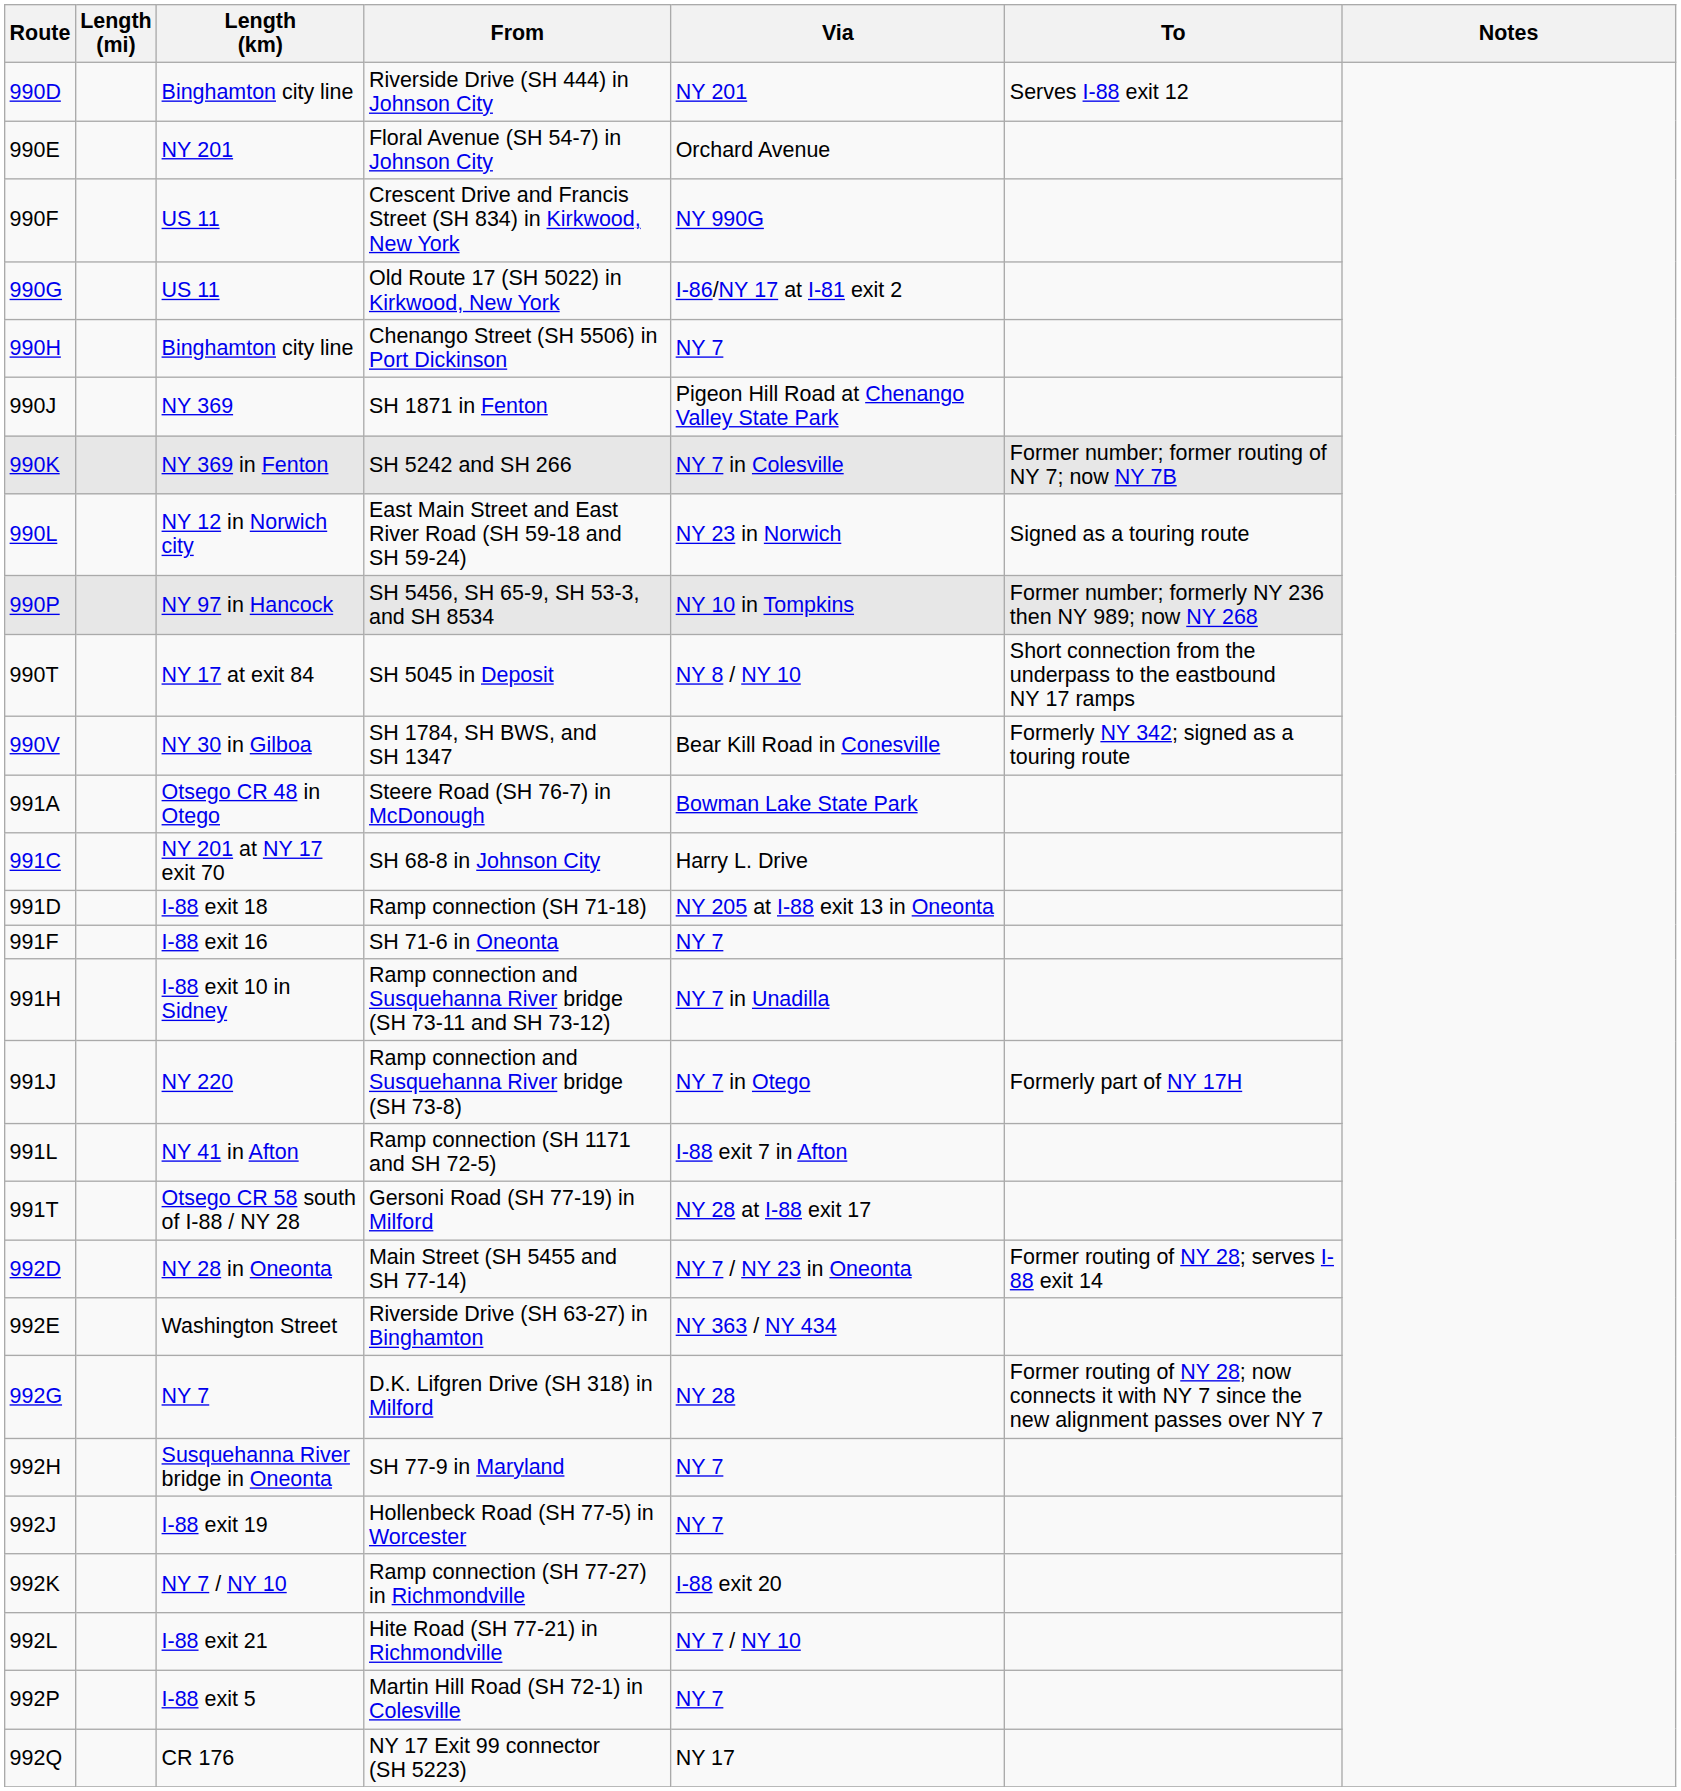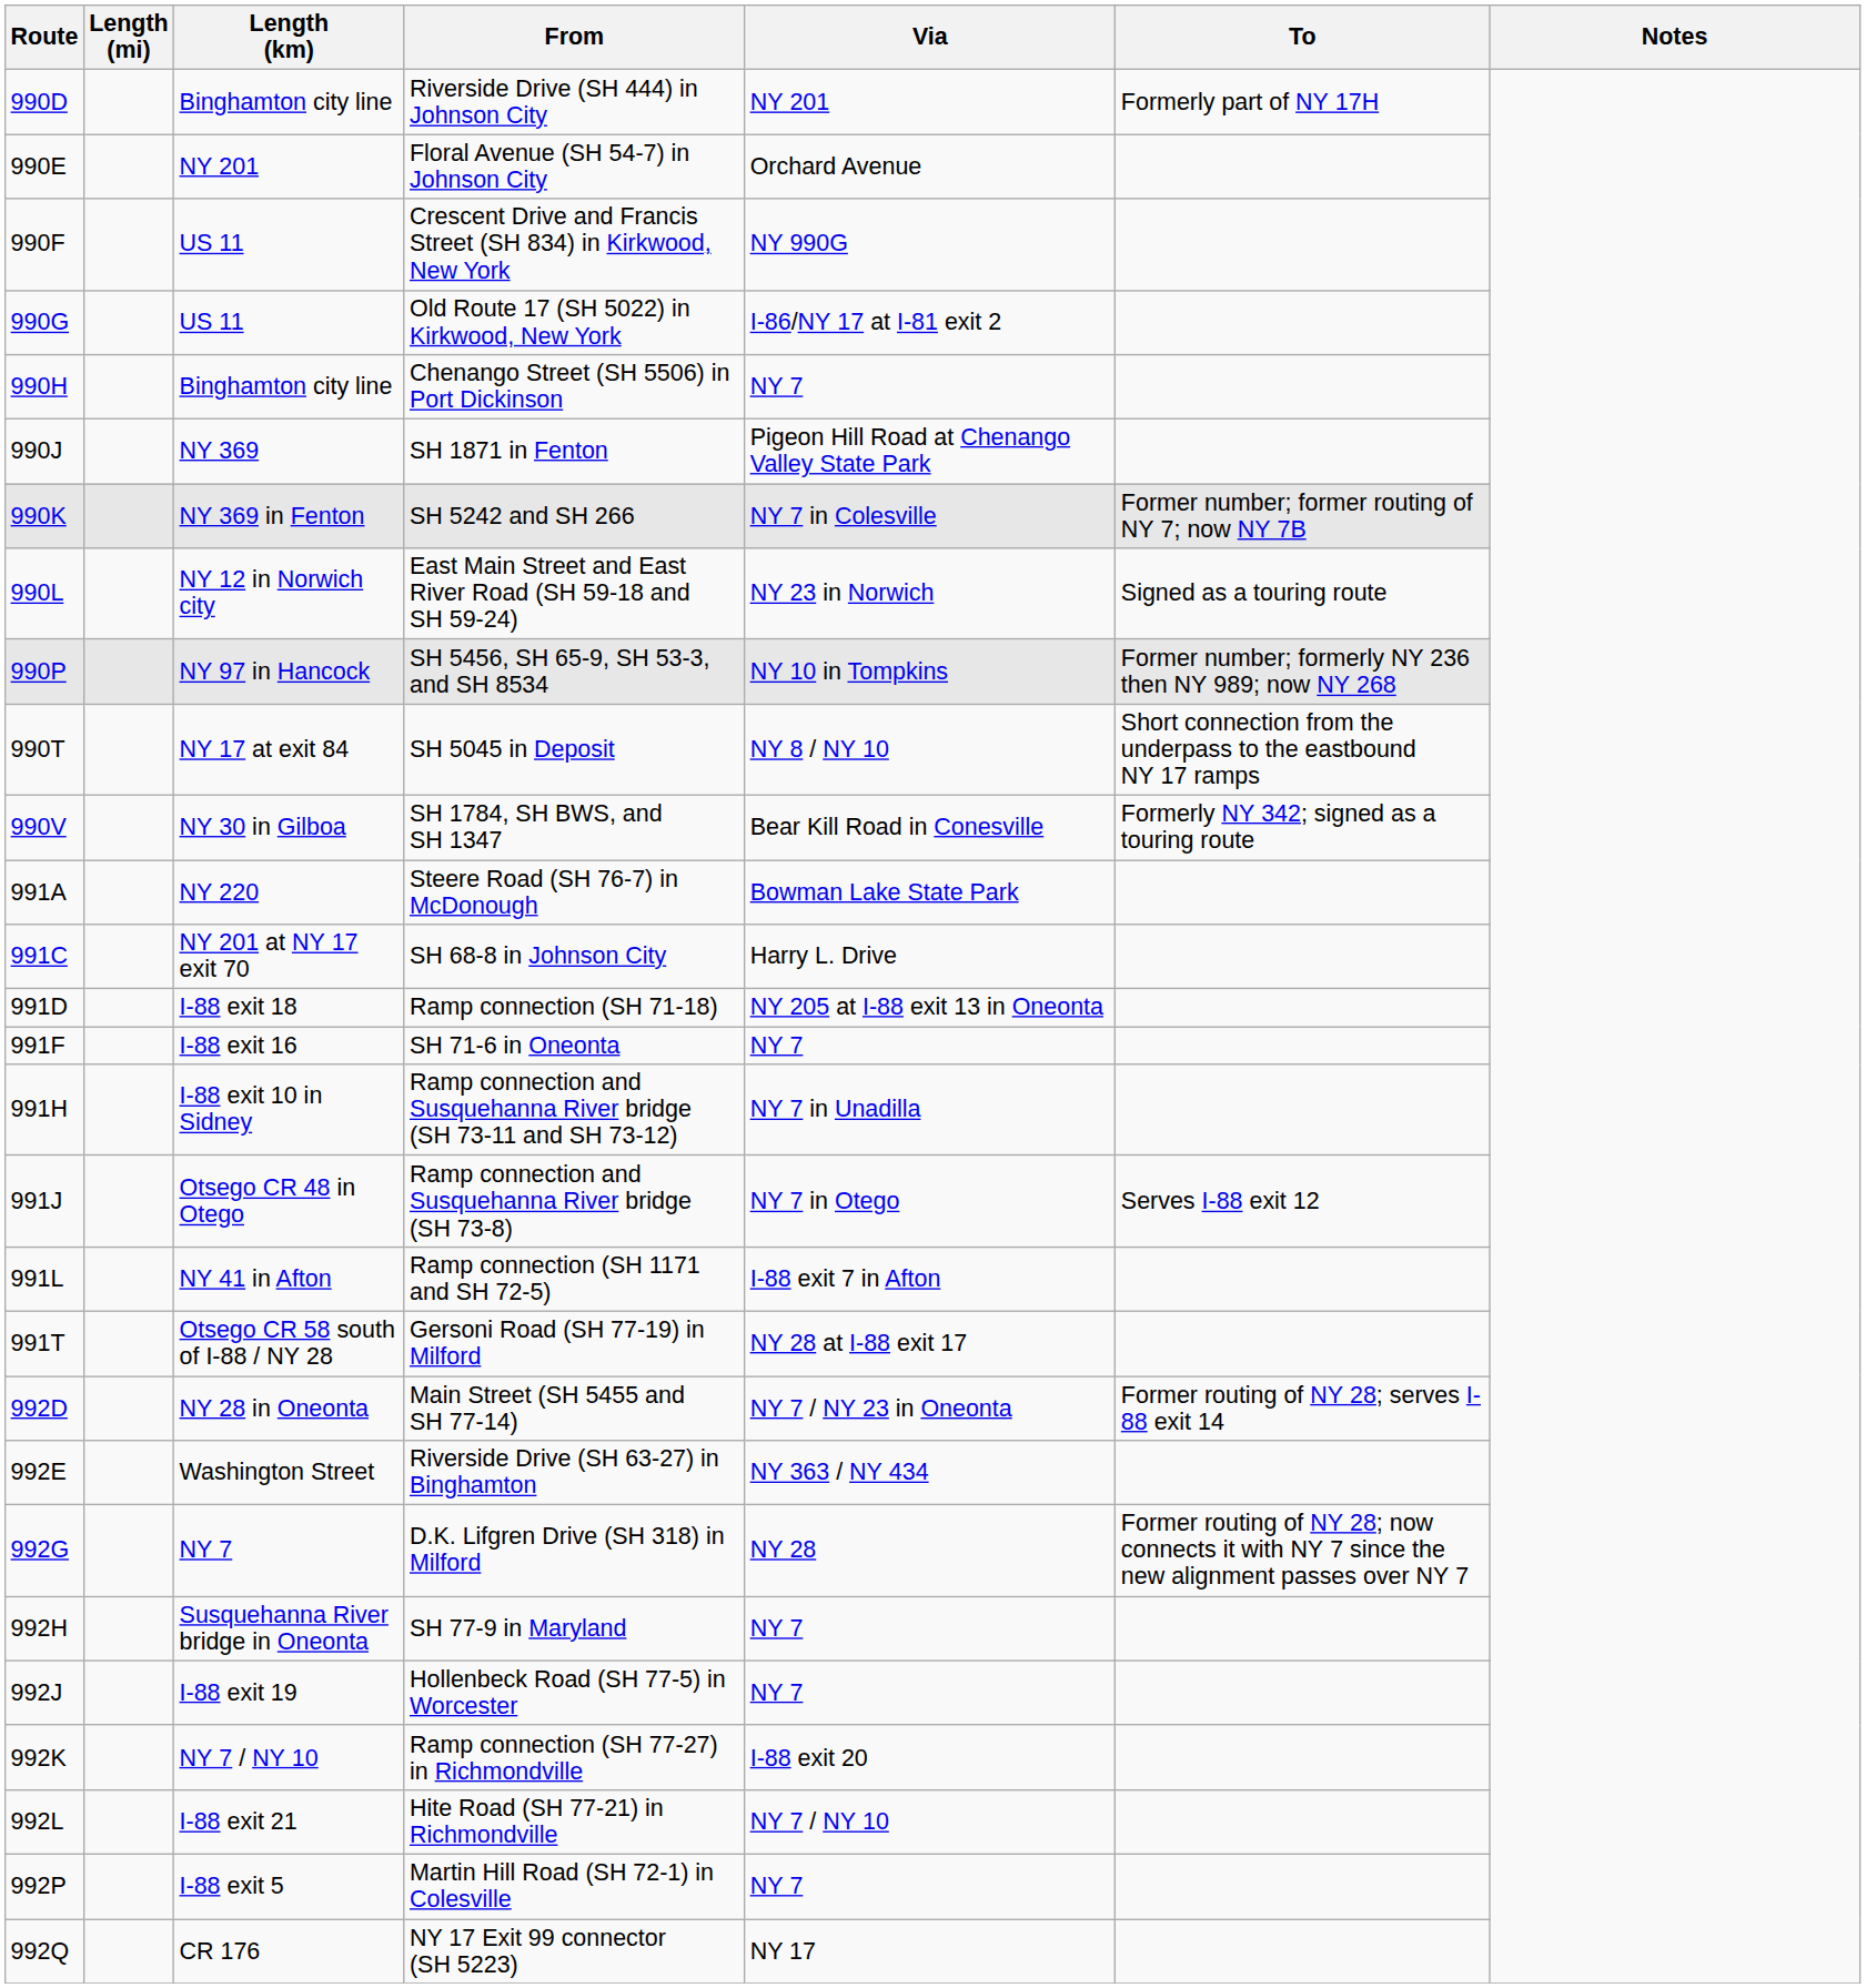 <table class="wikitable sortable">
 <tr>
 <th>Route</th>
 <th>Length<br>(mi)</th>
 <th>Length<br>(km)</th>
 <th>From</th>
 <th width="20%">Via</th>
 <th>To</th>
 <th width="20%">Notes</th>
 </tr>
 <tr>
 <td><a href='#'>990D</a></td>
 <td></td>
 <td><a href='#'>Binghamton</a> city line</td>
 <td>Riverside Drive (SH 444) in <a href='#'>Johnson City</a></td>
 <td><a href='#'>NY&nbsp;201</a></td>
-<td>Serves <a href='#'>I-88</a> exit 12</td>
+<td>Formerly part of <a href='#'>NY 17H</a></td>
 </tr>
 <tr>
 <td id="90E">990E</td>
 <td></td>
 <td><a href='#'>NY&nbsp;201</a></td>
 <td>Floral Avenue (SH 54-7) in <a href='#'>Johnson City</a></td>
 <td>Orchard Avenue</td>
 <td></td>
 </tr>
 <tr>
 <td id="90F">990F</td>
 <td></td>
 <td><a href='#'>US 11</a></td>
 <td>Crescent Drive and Francis Street (SH 834) in <a href='#'>Kirkwood, New York</a></td>
 <td><a href='#'>NY 990G</a></td>
 <td></td>
 </tr>
 <tr>
 <td id="90G"><a href='#'>990G</a></td>
 <td></td>
 <td><a href='#'>US 11</a></td>
 <td>Old Route 17 (SH 5022) in <a href='#'>Kirkwood, New York</a></td>
 <td><a href='#'>I-86</a>/<a href='#'>NY&nbsp;17</a> at <a href='#'>I-81</a> exit 2</td>
 <td></td>
 </tr>
 <tr>
 <td><a href='#'>990H</a></td>
 <td></td>
 <td><a href='#'>Binghamton</a> city line</td>
 <td>Chenango Street (SH 5506) in <a href='#'>Port Dickinson</a></td>
 <td><a href='#'>NY&nbsp;7</a></td>
 <td></td>
 </tr>
 <tr>
 <td id="90J">990J</td>
 <td></td>
 <td><a href='#'>NY&nbsp;369</a></td>
 <td>SH 1871 in <a href='#'>Fenton</a></td>
 <td>Pigeon Hill Road at <a href='#'>Chenango Valley State Park</a></td>
 <td></td>
 </tr>
 <tr style="background-color:#e7e7e7">
 <td><a href='#'>990K</a></td>
 <td></td>
 <td><a href='#'>NY&nbsp;369</a> in <a href='#'>Fenton</a></td>
 <td>SH 5242 and SH 266</td>
 <td><a href='#'>NY&nbsp;7</a> in <a href='#'>Colesville</a></td>
 <td>Former number; former routing of NY 7; now <a href='#'>NY&nbsp;7B</a></td>
 </tr>
 <tr>
 <td><a href='#'>990L</a></td>
 <td></td>
 <td><a href='#'>NY&nbsp;12</a> in <a href='#'>Norwich city</a></td>
 <td>East Main Street and East River Road (SH 59-18 and SH 59-24)</td>
 <td><a href='#'>NY&nbsp;23</a> in <a href='#'>Norwich</a></td>
 <td>Signed as a touring route</td>
 </tr>
 <tr style="background-color:#e7e7e7">
 <td><a href='#'>990P</a></td>
 <td></td>
 <td><a href='#'>NY&nbsp;97</a> in <a href='#'>Hancock</a></td>
 <td>SH 5456, SH 65-9, SH 53-3, and SH 8534</td>
 <td><a href='#'>NY&nbsp;10</a> in <a href='#'>Tompkins</a></td>
 <td>Former number; formerly NY 236 then NY 989; now <a href='#'>NY&nbsp;268</a></td>
 </tr>
 <tr>
 <td id="90T">990T</td>
 <td></td>
 <td><a href='#'>NY&nbsp;17</a> at exit 84</td>
 <td>SH 5045 in <a href='#'>Deposit</a></td>
 <td><a href='#'>NY&nbsp;8</a> / <a href='#'>NY&nbsp;10</a></td>
 <td>Short connection from the underpass to the eastbound NY 17 ramps</td>
 </tr>
 <tr>
 <td><a href='#'>990V</a></td>
 <td></td>
 <td><a href='#'>NY&nbsp;30</a> in <a href='#'>Gilboa</a></td>
 <td>SH 1784, SH BWS, and SH 1347</td>
 <td>Bear Kill Road in <a href='#'>Conesville</a></td>
 <td>Formerly <a href='#'>NY 342</a>; signed as a touring route</td>
 </tr>
 <tr>
 <td id="91A">991A</td>
 <td></td>
-<td><a href='#'>Otsego CR 48</a> in <a href='#'>Otego</a></td>
+<td><a href='#'>NY&nbsp;220</a></td>
 <td>Steere Road (SH 76-7) in <a href='#'>McDonough</a></td>
 <td><a href='#'>Bowman Lake State Park</a></td>
 <td></td>
 </tr>
 <tr>
 <td><a href='#'>991C</a></td>
 <td></td>
 <td><a href='#'>NY&nbsp;201</a> at <a href='#'>NY&nbsp;17</a> exit 70</td>
 <td>SH 68-8 in <a href='#'>Johnson City</a></td>
 <td>Harry L. Drive</td>
 <td></td>
 </tr>
 <tr>
 <td id="91D">991D</td>
 <td></td>
 <td><a href='#'>I-88</a> exit 18</td>
 <td>Ramp connection (SH 71-18)</td>
 <td><a href='#'>NY&nbsp;205</a> at <a href='#'>I-88</a> exit 13 in <a href='#'>Oneonta</a></td>
 <td></td>
 </tr>
 <tr>
 <td id="91F">991F</td>
 <td></td>
 <td><a href='#'>I-88</a> exit 16</td>
 <td>SH 71-6 in <a href='#'>Oneonta</a></td>
 <td><a href='#'>NY&nbsp;7</a></td>
 <td></td>
 </tr>
 <tr>
 <td id="91H">991H</td>
 <td></td>
 <td><a href='#'>I-88</a> exit 10 in <a href='#'>Sidney</a></td>
 <td>Ramp connection and <a href='#'>Susquehanna River</a> bridge (SH 73-11 and SH 73-12)</td>
 <td><a href='#'>NY&nbsp;7</a> in <a href='#'>Unadilla</a></td>
 <td></td>
 </tr>
 <tr>
 <td id="91J">991J</td>
 <td></td>
-<td><a href='#'>NY&nbsp;220</a></td>
+<td><a href='#'>Otsego CR 48</a> in <a href='#'>Otego</a></td>
 <td>Ramp connection and <a href='#'>Susquehanna River</a> bridge (SH 73-8)</td>
 <td><a href='#'>NY&nbsp;7</a> in <a href='#'>Otego</a></td>
-<td>Formerly part of <a href='#'>NY 17H</a></td>
+<td>Serves <a href='#'>I-88</a> exit 12</td>
 </tr>
 <tr>
 <td id="91L">991L</td>
 <td></td>
 <td><a href='#'>NY&nbsp;41</a> in <a href='#'>Afton</a></td>
 <td>Ramp connection (SH 1171 and SH 72-5)</td>
 <td><a href='#'>I-88</a> exit 7 in <a href='#'>Afton</a></td>
 <td></td>
 </tr>
 <tr>
 <td id="91T">991T</td>
 <td></td>
 <td><a href='#'>Otsego CR 58</a> south of I-88 / NY 28</td>
 <td>Gersoni Road (SH 77-19) in <a href='#'>Milford</a></td>
 <td><a href='#'>NY&nbsp;28</a> at <a href='#'>I-88</a> exit 17</td>
 <td></td>
 </tr>
 <tr>
 <td><a href='#'>992D</a></td>
 <td></td>
 <td><a href='#'>NY&nbsp;28</a> in <a href='#'>Oneonta</a></td>
 <td>Main Street (SH 5455 and SH 77-14)</td>
 <td><a href='#'>NY&nbsp;7</a> / <a href='#'>NY&nbsp;23</a> in <a href='#'>Oneonta</a></td>
 <td>Former routing of <a href='#'>NY&nbsp;28</a>; serves <a href='#'>I-88</a> exit 14</td>
 </tr>
 <tr>
 <td id="92E">992E</td>
 <td></td>
 <td>Washington Street</td>
 <td>Riverside Drive (SH 63-27) in <a href='#'>Binghamton</a></td>
 <td><a href='#'>NY&nbsp;363</a> / <a href='#'>NY&nbsp;434</a></td>
 <td></td>
 </tr>
 <tr>
 <td><a href='#'>992G</a></td>
 <td></td>
 <td><a href='#'>NY&nbsp;7</a></td>
 <td>D.K. Lifgren Drive (SH 318) in <a href='#'>Milford</a></td>
 <td><a href='#'>NY&nbsp;28</a></td>
 <td>Former routing of <a href='#'>NY&nbsp;28</a>; now connects it with NY 7 since the new alignment passes over NY 7</td>
 </tr>
 <tr>
 <td id="92H">992H</td>
 <td></td>
 <td><a href='#'>Susquehanna River</a> bridge in <a href='#'>Oneonta</a></td>
 <td>SH 77-9 in <a href='#'>Maryland</a></td>
 <td><a href='#'>NY&nbsp;7</a></td>
 <td></td>
 </tr>
 <tr>
 <td id="92J">992J</td>
 <td></td>
 <td><a href='#'>I-88</a> exit 19</td>
 <td>Hollenbeck Road (SH 77-5) in <a href='#'>Worcester</a></td>
 <td><a href='#'>NY&nbsp;7</a></td>
 <td></td>
 </tr>
 <tr>
 <td id="92K">992K</td>
 <td></td>
 <td><a href='#'>NY&nbsp;7</a> / <a href='#'>NY&nbsp;10</a></td>
 <td>Ramp connection (SH 77-27) in <a href='#'>Richmondville</a></td>
 <td><a href='#'>I-88</a> exit 20</td>
 <td></td>
 </tr>
 <tr>
 <td id="92L">992L</td>
 <td></td>
 <td><a href='#'>I-88</a> exit 21</td>
 <td>Hite Road (SH 77-21) in <a href='#'>Richmondville</a></td>
 <td><a href='#'>NY&nbsp;7</a> / <a href='#'>NY&nbsp;10</a></td>
 <td></td>
 </tr>
 <tr>
 <td id="92P">992P</td>
 <td></td>
 <td><a href='#'>I-88</a> exit 5</td>
 <td>Martin Hill Road (SH 72-1) in <a href='#'>Colesville</a></td>
 <td><a href='#'>NY&nbsp;7</a></td>
 <td></td>
 </tr>
 <tr>
 <td>992Q</td>
 <td></td>
 <td>CR 176</td>
 <td>NY 17 Exit 99 connector (SH 5223)</td>
 <td>NY 17</td>
 <td></td>
 </tr>
 </table>
